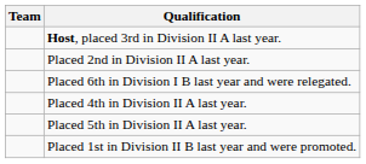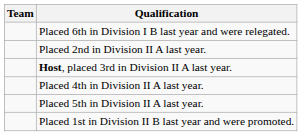 <table class="wikitable">
 <tr>
 <th>Team</th>
 <th>Qualification</th>
 </tr>
 <tr>
 <td></td>
-<td><strong>Host</strong>, placed 3rd in Division II A last year.</td>
+<td>Placed 6th in Division I B last year and were relegated.</td>
 </tr>
 <tr>
 <td></td>
 <td>Placed 2nd in Division II A last year.</td>
 </tr>
 <tr>
 <td></td>
-<td>Placed 6th in Division I B last year and were relegated.</td>
+<td><strong>Host</strong>, placed 3rd in Division II A last year.</td>
 </tr>
 <tr>
 <td></td>
 <td>Placed 4th in Division II A last year.</td>
 </tr>
 <tr>
 <td></td>
 <td>Placed 5th in Division II A last year.</td>
 </tr>
 <tr>
 <td></td>
 <td>Placed 1st in Division II B last year and were promoted.</td>
 </tr>
 </table>
